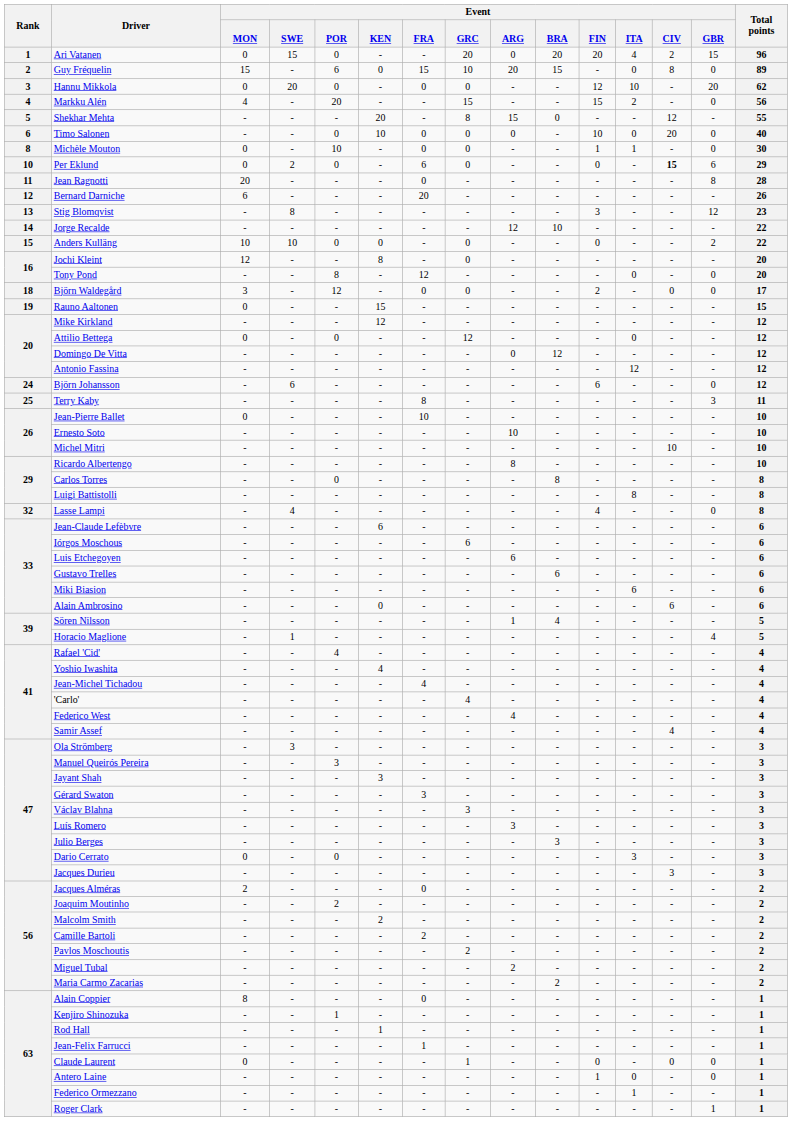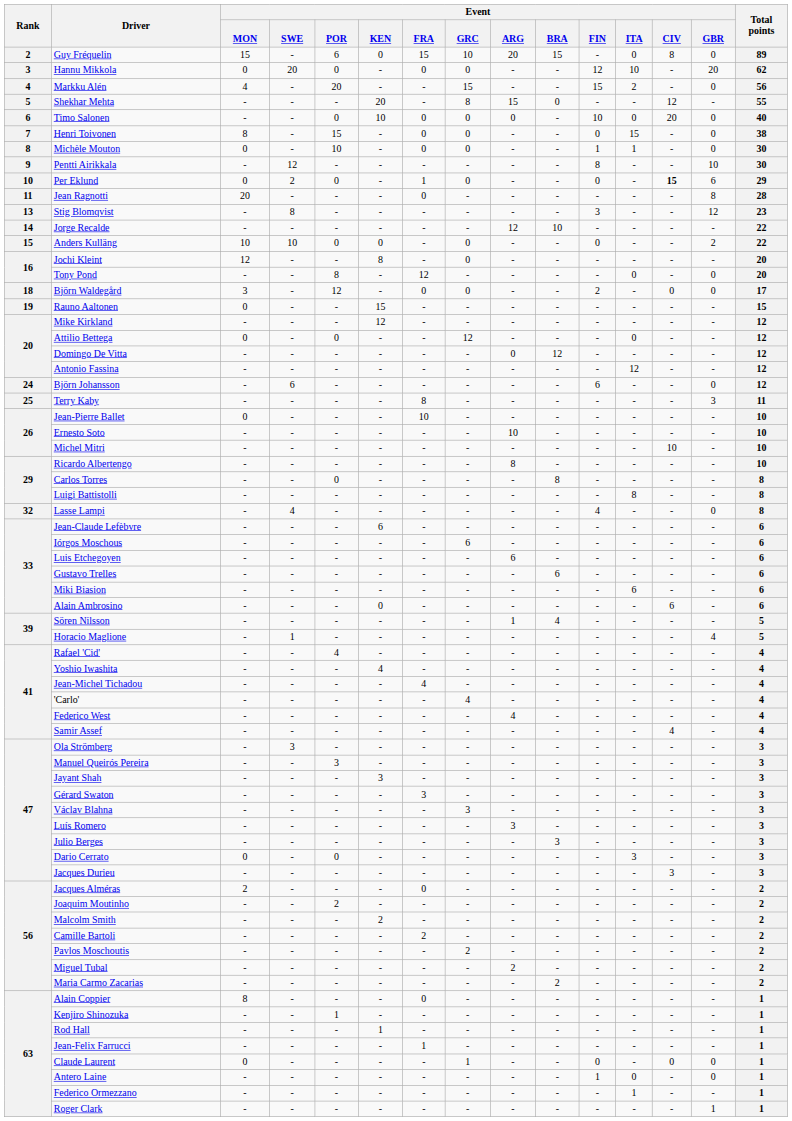 <table class="wikitable" width=100% style="text-align:center;">
 <tr>
 <th rowspan=2>Rank</th>
 <th rowspan=2>Driver</th>
 <th colspan=12>Event</th>
 <th rowspan=2>Total<br>points</th>
 </tr>
 <tr valign="bottom">
 <th><br><a href='#'>MON</a></th>
 <th><br><a href='#'>SWE</a></th>
 <th><br><a href='#'>POR</a></th>
 <th><br><a href='#'>KEN</a></th>
 <th><br><a href='#'>FRA</a></th>
 <th><br><a href='#'>GRC</a></th>
 <th><br><a href='#'>ARG</a></th>
 <th><br><a href='#'>BRA</a></th>
 <th><br><a href='#'>FIN</a></th>
 <th><br><a href='#'>ITA</a></th>
 <th><br><a href='#'>CIV</a></th>
 <th><br><a href='#'>GBR</a></th>
-</tr>
-<tr>
-<th>1</th>
-<td align=left> <a href='#'>Ari Vatanen</a></td>
-<td>0</td>
-<td>15</td>
-<td>0</td>
-<td>-</td>
-<td>-</td>
-<td>20</td>
-<td>0</td>
-<td>20</td>
-<td>20</td>
-<td>4</td>
-<td>2</td>
-<td>15</td>
-<th>96</th>
 </tr>
 <tr>
 <th>2</th>
 <td align=left> <a href='#'>Guy Fréquelin</a></td>
 <td>15</td>
 <td>-</td>
 <td>6</td>
 <td>0</td>
 <td>15</td>
 <td>10</td>
 <td>20</td>
 <td>15</td>
 <td>-</td>
 <td>0</td>
 <td>8</td>
 <td>0</td>
 <th>89</th>
 </tr>
 <tr>
 <th>3</th>
 <td align=left> <a href='#'>Hannu Mikkola</a></td>
 <td>0</td>
 <td>20</td>
 <td>0</td>
 <td>-</td>
 <td>0</td>
 <td>0</td>
 <td>-</td>
 <td>-</td>
 <td>12</td>
 <td>10</td>
 <td>-</td>
 <td>20</td>
 <th>62</th>
 </tr>
 <tr>
 <th>4</th>
 <td align=left> <a href='#'>Markku Alén</a></td>
 <td>4</td>
 <td>-</td>
 <td>20</td>
 <td>-</td>
 <td>-</td>
 <td>15</td>
 <td>-</td>
 <td>-</td>
 <td>15</td>
 <td>2</td>
 <td>-</td>
 <td>0</td>
 <th>56</th>
 </tr>
 <tr>
 <th>5</th>
 <td align=left> <a href='#'>Shekhar Mehta</a></td>
 <td>-</td>
 <td>-</td>
 <td>-</td>
 <td>20</td>
 <td>-</td>
 <td>8</td>
 <td>15</td>
 <td>0</td>
 <td>-</td>
 <td>-</td>
 <td>12</td>
 <td>-</td>
 <th>55</th>
 </tr>
 <tr>
 <th>6</th>
 <td align=left> <a href='#'>Timo Salonen</a></td>
 <td>-</td>
 <td>-</td>
 <td>0</td>
 <td>10</td>
 <td>0</td>
 <td>0</td>
 <td>0</td>
 <td>-</td>
 <td>10</td>
 <td>0</td>
 <td>20</td>
 <td>0</td>
 <th>40</th>
 </tr>
 <tr>
+<th>7</th>
+<td align=left> <a href='#'>Henri Toivonen</a></td>
+<td>8</td>
+<td>-</td>
+<td>15</td>
+<td>-</td>
+<td>0</td>
+<td>0</td>
+<td>-</td>
+<td>-</td>
+<td>0</td>
+<td>15</td>
+<td>-</td>
+<td>0</td>
+<th>38</th>
+</tr>
+<tr>
 <th>8</th>
 <td align=left> <a href='#'>Michèle Mouton</a></td>
 <td>0</td>
 <td>-</td>
 <td>10</td>
 <td>-</td>
 <td>0</td>
 <td>0</td>
 <td>-</td>
 <td>-</td>
 <td>1</td>
 <td>1</td>
 <td>-</td>
 <td>0</td>
 <th>30</th>
 </tr>
 <tr>
+<th>9</th>
+<td align=left> <a href='#'>Pentti Airikkala</a></td>
+<td>-</td>
+<td>12</td>
+<td>-</td>
+<td>-</td>
+<td>-</td>
+<td>-</td>
+<td>-</td>
+<td>-</td>
+<td>8</td>
+<td>-</td>
+<td>-</td>
+<td>10</td>
+<th>30</th>
+</tr>
+<tr>
 <th>10</th>
 <td align=left> <a href='#'>Per Eklund</a></td>
 <td>0</td>
 <td>2</td>
 <td>0</td>
 <td>-</td>
-<td>6</td>
+<td>1</td>
 <td>0</td>
 <td>-</td>
 <td>-</td>
 <td>0</td>
 <td>-</td>
 <td><strong>15</strong></td>
 <td>6</td>
 <th>29</th>
 </tr>
 <tr>
 <th>11</th>
 <td align=left> <a href='#'>Jean Ragnotti</a></td>
 <td>20</td>
 <td>-</td>
 <td>-</td>
 <td>-</td>
 <td>0</td>
 <td>-</td>
 <td>-</td>
 <td>-</td>
 <td>-</td>
 <td>-</td>
 <td>-</td>
 <td>8</td>
 <th>28</th>
-</tr>
-<tr>
-<th>12</th>
-<td align=left> <a href='#'>Bernard Darniche</a></td>
-<td>6</td>
-<td>-</td>
-<td>-</td>
-<td>-</td>
-<td>20</td>
-<td>-</td>
-<td>-</td>
-<td>-</td>
-<td>-</td>
-<td>-</td>
-<td>-</td>
-<td>-</td>
-<th>26</th>
 </tr>
 <tr>
 <th>13</th>
 <td align=left> <a href='#'>Stig Blomqvist</a></td>
 <td>-</td>
 <td>8</td>
 <td>-</td>
 <td>-</td>
 <td>-</td>
 <td>-</td>
 <td>-</td>
 <td>-</td>
 <td>3</td>
 <td>-</td>
 <td>-</td>
 <td>12</td>
 <th>23</th>
 </tr>
 <tr>
 <th>14</th>
 <td align=left> <a href='#'>Jorge Recalde</a></td>
 <td>-</td>
 <td>-</td>
 <td>-</td>
 <td>-</td>
 <td>-</td>
 <td>-</td>
 <td>12</td>
 <td>10</td>
 <td>-</td>
 <td>-</td>
 <td>-</td>
 <td>-</td>
 <th>22</th>
 </tr>
 <tr>
 <th>15</th>
 <td align=left> <a href='#'>Anders Kulläng</a></td>
 <td>10</td>
 <td>10</td>
 <td>0</td>
 <td>0</td>
 <td>-</td>
 <td>0</td>
 <td>-</td>
 <td>-</td>
 <td>0</td>
 <td>-</td>
 <td>-</td>
 <td>2</td>
 <th>22</th>
 </tr>
 <tr>
 <th rowspan=2>16</th>
 <td align=left> <a href='#'>Jochi Kleint</a></td>
 <td>12</td>
 <td>-</td>
 <td>-</td>
 <td>8</td>
 <td>-</td>
 <td>0</td>
 <td>-</td>
 <td>-</td>
 <td>-</td>
 <td>-</td>
 <td>-</td>
 <td>-</td>
 <th>20</th>
 </tr>
 <tr>
 <td align=left> <a href='#'>Tony Pond</a></td>
 <td>-</td>
 <td>-</td>
 <td>8</td>
 <td>-</td>
 <td>12</td>
 <td>-</td>
 <td>-</td>
 <td>-</td>
 <td>-</td>
 <td>0</td>
 <td>-</td>
 <td>0</td>
 <th>20</th>
 </tr>
 <tr>
 <th>18</th>
 <td align=left> <a href='#'>Björn Waldegård</a></td>
 <td>3</td>
 <td>-</td>
 <td>12</td>
 <td>-</td>
 <td>0</td>
 <td>0</td>
 <td>-</td>
 <td>-</td>
 <td>2</td>
 <td>-</td>
 <td>0</td>
 <td>0</td>
 <th>17</th>
 </tr>
 <tr>
 <th>19</th>
 <td align=left> <a href='#'>Rauno Aaltonen</a></td>
 <td>0</td>
 <td>-</td>
 <td>-</td>
 <td>15</td>
 <td>-</td>
 <td>-</td>
 <td>-</td>
 <td>-</td>
 <td>-</td>
 <td>-</td>
 <td>-</td>
 <td>-</td>
 <th>15</th>
 </tr>
 <tr>
 <th rowspan=4>20</th>
 <td align=left> <a href='#'>Mike Kirkland</a></td>
 <td>-</td>
 <td>-</td>
 <td>-</td>
 <td>12</td>
 <td>-</td>
 <td>-</td>
 <td>-</td>
 <td>-</td>
 <td>-</td>
 <td>-</td>
 <td>-</td>
 <td>-</td>
 <th>12</th>
 </tr>
 <tr>
 <td align=left> <a href='#'>Attilio Bettega</a></td>
 <td>0</td>
 <td>-</td>
 <td>0</td>
 <td>-</td>
 <td>-</td>
 <td>12</td>
 <td>-</td>
 <td>-</td>
 <td>-</td>
 <td>0</td>
 <td>-</td>
 <td>-</td>
 <th>12</th>
 </tr>
 <tr>
 <td align=left> <a href='#'>Domingo De Vitta</a></td>
 <td>-</td>
 <td>-</td>
 <td>-</td>
 <td>-</td>
 <td>-</td>
 <td>-</td>
 <td>0</td>
 <td>12</td>
 <td>-</td>
 <td>-</td>
 <td>-</td>
 <td>-</td>
 <th>12</th>
 </tr>
 <tr>
 <td align=left> <a href='#'>Antonio Fassina</a></td>
 <td>-</td>
 <td>-</td>
 <td>-</td>
 <td>-</td>
 <td>-</td>
 <td>-</td>
 <td>-</td>
 <td>-</td>
 <td>-</td>
 <td>12</td>
 <td>-</td>
 <td>-</td>
 <th>12</th>
 </tr>
 <tr>
 <th>24</th>
 <td align=left> <a href='#'>Björn Johansson</a></td>
 <td>-</td>
 <td>6</td>
 <td>-</td>
 <td>-</td>
 <td>-</td>
 <td>-</td>
 <td>-</td>
 <td>-</td>
 <td>6</td>
 <td>-</td>
 <td>-</td>
 <td>0</td>
 <th>12</th>
 </tr>
 <tr>
 <th>25</th>
 <td align=left> <a href='#'>Terry Kaby</a></td>
 <td>-</td>
 <td>-</td>
 <td>-</td>
 <td>-</td>
 <td>8</td>
 <td>-</td>
 <td>-</td>
 <td>-</td>
 <td>-</td>
 <td>-</td>
 <td>-</td>
 <td>3</td>
 <th>11</th>
 </tr>
 <tr>
 <th rowspan=3>26</th>
 <td align=left> <a href='#'>Jean-Pierre Ballet</a></td>
 <td>0</td>
 <td>-</td>
 <td>-</td>
 <td>-</td>
 <td>10</td>
 <td>-</td>
 <td>-</td>
 <td>-</td>
 <td>-</td>
 <td>-</td>
 <td>-</td>
 <td>-</td>
 <th>10</th>
 </tr>
 <tr>
 <td align=left> <a href='#'>Ernesto Soto</a></td>
 <td>-</td>
 <td>-</td>
 <td>-</td>
 <td>-</td>
 <td>-</td>
 <td>-</td>
 <td>10</td>
 <td>-</td>
 <td>-</td>
 <td>-</td>
 <td>-</td>
 <td>-</td>
 <th>10</th>
 </tr>
 <tr>
 <td align=left> <a href='#'>Michel Mitri</a></td>
 <td>-</td>
 <td>-</td>
 <td>-</td>
 <td>-</td>
 <td>-</td>
 <td>-</td>
 <td>-</td>
 <td>-</td>
 <td>-</td>
 <td>-</td>
 <td>10</td>
 <td>-</td>
 <th>10</th>
 </tr>
 <tr>
 <th rowspan=3>29</th>
 <td align=left> <a href='#'>Ricardo Albertengo</a></td>
 <td>-</td>
 <td>-</td>
 <td>-</td>
 <td>-</td>
 <td>-</td>
 <td>-</td>
 <td>8</td>
 <td>-</td>
 <td>-</td>
 <td>-</td>
 <td>-</td>
 <td>-</td>
 <th>10</th>
 </tr>
 <tr>
 <td align=left> <a href='#'>Carlos Torres</a></td>
 <td>-</td>
 <td>-</td>
 <td>0</td>
 <td>-</td>
 <td>-</td>
 <td>-</td>
 <td>-</td>
 <td>8</td>
 <td>-</td>
 <td>-</td>
 <td>-</td>
 <td>-</td>
 <th>8</th>
 </tr>
 <tr>
 <td align=left> <a href='#'>Luigi Battistolli</a></td>
 <td>-</td>
 <td>-</td>
 <td>-</td>
 <td>-</td>
 <td>-</td>
 <td>-</td>
 <td>-</td>
 <td>-</td>
 <td>-</td>
 <td>8</td>
 <td>-</td>
 <td>-</td>
 <th>8</th>
 </tr>
 <tr>
 <th>32</th>
 <td align=left> <a href='#'>Lasse Lampi</a></td>
 <td>-</td>
 <td>4</td>
 <td>-</td>
 <td>-</td>
 <td>-</td>
 <td>-</td>
 <td>-</td>
 <td>-</td>
 <td>4</td>
 <td>-</td>
 <td>-</td>
 <td>0</td>
 <th>8</th>
 </tr>
 <tr>
 <th rowspan=6>33</th>
 <td align=left> <a href='#'>Jean-Claude Lefèbvre</a></td>
 <td>-</td>
 <td>-</td>
 <td>-</td>
 <td>6</td>
 <td>-</td>
 <td>-</td>
 <td>-</td>
 <td>-</td>
 <td>-</td>
 <td>-</td>
 <td>-</td>
 <td>-</td>
 <th>6</th>
 </tr>
 <tr>
 <td align=left> <a href='#'>Iórgos Moschous</a></td>
 <td>-</td>
 <td>-</td>
 <td>-</td>
 <td>-</td>
 <td>-</td>
 <td>6</td>
 <td>-</td>
 <td>-</td>
 <td>-</td>
 <td>-</td>
 <td>-</td>
 <td>-</td>
 <th>6</th>
 </tr>
 <tr>
 <td align=left> <a href='#'>Luis Etchegoyen</a></td>
 <td>-</td>
 <td>-</td>
 <td>-</td>
 <td>-</td>
 <td>-</td>
 <td>-</td>
 <td>6</td>
 <td>-</td>
 <td>-</td>
 <td>-</td>
 <td>-</td>
 <td>-</td>
 <th>6</th>
 </tr>
 <tr>
 <td align=left> <a href='#'>Gustavo Trelles</a></td>
 <td>-</td>
 <td>-</td>
 <td>-</td>
 <td>-</td>
 <td>-</td>
 <td>-</td>
 <td>-</td>
 <td>6</td>
 <td>-</td>
 <td>-</td>
 <td>-</td>
 <td>-</td>
 <th>6</th>
 </tr>
 <tr>
 <td align=left> <a href='#'>Miki Biasion</a></td>
 <td>-</td>
 <td>-</td>
 <td>-</td>
 <td>-</td>
 <td>-</td>
 <td>-</td>
 <td>-</td>
 <td>-</td>
 <td>-</td>
 <td>6</td>
 <td>-</td>
 <td>-</td>
 <th>6</th>
 </tr>
 <tr>
 <td align=left> <a href='#'>Alain Ambrosino</a></td>
 <td>-</td>
 <td>-</td>
 <td>-</td>
 <td>0</td>
 <td>-</td>
 <td>-</td>
 <td>-</td>
 <td>-</td>
 <td>-</td>
 <td>-</td>
 <td>6</td>
 <td>-</td>
 <th>6</th>
 </tr>
 <tr>
 <th rowspan=2>39</th>
 <td align=left> <a href='#'>Sören Nilsson</a></td>
 <td>-</td>
 <td>-</td>
 <td>-</td>
 <td>-</td>
 <td>-</td>
 <td>-</td>
 <td>1</td>
 <td>4</td>
 <td>-</td>
 <td>-</td>
 <td>-</td>
 <td>-</td>
 <th>5</th>
 </tr>
 <tr>
 <td align=left> <a href='#'>Horacio Maglione</a></td>
 <td>-</td>
 <td>1</td>
 <td>-</td>
 <td>-</td>
 <td>-</td>
 <td>-</td>
 <td>-</td>
 <td>-</td>
 <td>-</td>
 <td>-</td>
 <td>-</td>
 <td>4</td>
 <th>5</th>
 </tr>
 <tr>
 <th rowspan=6>41</th>
 <td align=left> <a href='#'>Rafael 'Cid'</a></td>
 <td>-</td>
 <td>-</td>
 <td>4</td>
 <td>-</td>
 <td>-</td>
 <td>-</td>
 <td>-</td>
 <td>-</td>
 <td>-</td>
 <td>-</td>
 <td>-</td>
 <td>-</td>
 <th>4</th>
 </tr>
 <tr>
 <td align=left> <a href='#'>Yoshio Iwashita</a></td>
 <td>-</td>
 <td>-</td>
 <td>-</td>
 <td>4</td>
 <td>-</td>
 <td>-</td>
 <td>-</td>
 <td>-</td>
 <td>-</td>
 <td>-</td>
 <td>-</td>
 <td>-</td>
 <th>4</th>
 </tr>
 <tr>
 <td align=left> <a href='#'>Jean-Michel Tichadou</a></td>
 <td>-</td>
 <td>-</td>
 <td>-</td>
 <td>-</td>
 <td>4</td>
 <td>-</td>
 <td>-</td>
 <td>-</td>
 <td>-</td>
 <td>-</td>
 <td>-</td>
 <td>-</td>
 <th>4</th>
 </tr>
 <tr>
 <td align=left> 'Carlo'</td>
 <td>-</td>
 <td>-</td>
 <td>-</td>
 <td>-</td>
 <td>-</td>
 <td>4</td>
 <td>-</td>
 <td>-</td>
 <td>-</td>
 <td>-</td>
 <td>-</td>
 <td>-</td>
 <th>4</th>
 </tr>
 <tr>
 <td align=left> <a href='#'>Federico West</a></td>
 <td>-</td>
 <td>-</td>
 <td>-</td>
 <td>-</td>
 <td>-</td>
 <td>-</td>
 <td>4</td>
 <td>-</td>
 <td>-</td>
 <td>-</td>
 <td>-</td>
 <td>-</td>
 <th>4</th>
 </tr>
 <tr>
 <td align=left> <a href='#'>Samir Assef</a></td>
 <td>-</td>
 <td>-</td>
 <td>-</td>
 <td>-</td>
 <td>-</td>
 <td>-</td>
 <td>-</td>
 <td>-</td>
 <td>-</td>
 <td>-</td>
 <td>4</td>
 <td>-</td>
 <th>4</th>
 </tr>
 <tr>
 <th rowspan=9>47</th>
 <td align=left> <a href='#'>Ola Strömberg</a></td>
 <td>-</td>
 <td>3</td>
 <td>-</td>
 <td>-</td>
 <td>-</td>
 <td>-</td>
 <td>-</td>
 <td>-</td>
 <td>-</td>
 <td>-</td>
 <td>-</td>
 <td>-</td>
 <th>3</th>
 </tr>
 <tr>
 <td align=left> <a href='#'>Manuel Queirós Pereira</a></td>
 <td>-</td>
 <td>-</td>
 <td>3</td>
 <td>-</td>
 <td>-</td>
 <td>-</td>
 <td>-</td>
 <td>-</td>
 <td>-</td>
 <td>-</td>
 <td>-</td>
 <td>-</td>
 <th>3</th>
 </tr>
 <tr>
 <td align=left> <a href='#'>Jayant Shah</a></td>
 <td>-</td>
 <td>-</td>
 <td>-</td>
 <td>3</td>
 <td>-</td>
 <td>-</td>
 <td>-</td>
 <td>-</td>
 <td>-</td>
 <td>-</td>
 <td>-</td>
 <td>-</td>
 <th>3</th>
 </tr>
 <tr>
 <td align=left> <a href='#'>Gérard Swaton</a></td>
 <td>-</td>
 <td>-</td>
 <td>-</td>
 <td>-</td>
 <td>3</td>
 <td>-</td>
 <td>-</td>
 <td>-</td>
 <td>-</td>
 <td>-</td>
 <td>-</td>
 <td>-</td>
 <th>3</th>
 </tr>
 <tr>
 <td align=left> <a href='#'>Václav Blahna</a></td>
 <td>-</td>
 <td>-</td>
 <td>-</td>
 <td>-</td>
 <td>-</td>
 <td>3</td>
 <td>-</td>
 <td>-</td>
 <td>-</td>
 <td>-</td>
 <td>-</td>
 <td>-</td>
 <th>3</th>
 </tr>
 <tr>
 <td align=left> <a href='#'>Luís Romero</a></td>
 <td>-</td>
 <td>-</td>
 <td>-</td>
 <td>-</td>
 <td>-</td>
 <td>-</td>
 <td>3</td>
 <td>-</td>
 <td>-</td>
 <td>-</td>
 <td>-</td>
 <td>-</td>
 <th>3</th>
 </tr>
 <tr>
 <td align=left> <a href='#'>Julio Berges</a></td>
 <td>-</td>
 <td>-</td>
 <td>-</td>
 <td>-</td>
 <td>-</td>
 <td>-</td>
 <td>-</td>
 <td>3</td>
 <td>-</td>
 <td>-</td>
 <td>-</td>
 <td>-</td>
 <th>3</th>
 </tr>
 <tr>
 <td align=left> <a href='#'>Dario Cerrato</a></td>
 <td>0</td>
 <td>-</td>
 <td>0</td>
 <td>-</td>
 <td>-</td>
 <td>-</td>
 <td>-</td>
 <td>-</td>
 <td>-</td>
 <td>3</td>
 <td>-</td>
 <td>-</td>
 <th>3</th>
 </tr>
 <tr>
 <td align=left> <a href='#'>Jacques Durieu</a></td>
 <td>-</td>
 <td>-</td>
 <td>-</td>
 <td>-</td>
 <td>-</td>
 <td>-</td>
 <td>-</td>
 <td>-</td>
 <td>-</td>
 <td>-</td>
 <td>3</td>
 <td>-</td>
 <th>3</th>
 </tr>
 <tr>
 <th rowspan=7>56</th>
 <td align=left> <a href='#'>Jacques Alméras</a></td>
 <td>2</td>
 <td>-</td>
 <td>-</td>
 <td>-</td>
 <td>0</td>
 <td>-</td>
 <td>-</td>
 <td>-</td>
 <td>-</td>
 <td>-</td>
 <td>-</td>
 <td>-</td>
 <th>2</th>
 </tr>
 <tr>
 <td align=left> <a href='#'>Joaquim Moutinho</a></td>
 <td>-</td>
 <td>-</td>
 <td>2</td>
 <td>-</td>
 <td>-</td>
 <td>-</td>
 <td>-</td>
 <td>-</td>
 <td>-</td>
 <td>-</td>
 <td>-</td>
 <td>-</td>
 <th>2</th>
 </tr>
 <tr>
 <td align=left> <a href='#'>Malcolm Smith</a></td>
 <td>-</td>
 <td>-</td>
 <td>-</td>
 <td>2</td>
 <td>-</td>
 <td>-</td>
 <td>-</td>
 <td>-</td>
 <td>-</td>
 <td>-</td>
 <td>-</td>
 <td>-</td>
 <th>2</th>
 </tr>
 <tr>
 <td align=left> <a href='#'>Camille Bartoli</a></td>
 <td>-</td>
 <td>-</td>
 <td>-</td>
 <td>-</td>
 <td>2</td>
 <td>-</td>
 <td>-</td>
 <td>-</td>
 <td>-</td>
 <td>-</td>
 <td>-</td>
 <td>-</td>
 <th>2</th>
 </tr>
 <tr>
 <td align=left> <a href='#'>Pavlos Moschoutis</a></td>
 <td>-</td>
 <td>-</td>
 <td>-</td>
 <td>-</td>
 <td>-</td>
 <td>2</td>
 <td>-</td>
 <td>-</td>
 <td>-</td>
 <td>-</td>
 <td>-</td>
 <td>-</td>
 <th>2</th>
 </tr>
 <tr>
 <td align=left> <a href='#'>Miguel Tubal</a></td>
 <td>-</td>
 <td>-</td>
 <td>-</td>
 <td>-</td>
 <td>-</td>
 <td>-</td>
 <td>2</td>
 <td>-</td>
 <td>-</td>
 <td>-</td>
 <td>-</td>
 <td>-</td>
 <th>2</th>
 </tr>
 <tr>
 <td align=left> <a href='#'>Maria Carmo Zacarias</a></td>
 <td>-</td>
 <td>-</td>
 <td>-</td>
 <td>-</td>
 <td>-</td>
 <td>-</td>
 <td>-</td>
 <td>2</td>
 <td>-</td>
 <td>-</td>
 <td>-</td>
 <td>-</td>
 <th>2</th>
 </tr>
 <tr>
 <th rowspan=8>63</th>
 <td align=left> <a href='#'>Alain Coppier</a></td>
 <td>8</td>
 <td>-</td>
 <td>-</td>
 <td>-</td>
 <td>0</td>
 <td>-</td>
 <td>-</td>
 <td>-</td>
 <td>-</td>
 <td>-</td>
 <td>-</td>
 <td>-</td>
 <th>1</th>
 </tr>
 <tr>
 <td align=left> <a href='#'>Kenjiro Shinozuka</a></td>
 <td>-</td>
 <td>-</td>
 <td>1</td>
 <td>-</td>
 <td>-</td>
 <td>-</td>
 <td>-</td>
 <td>-</td>
 <td>-</td>
 <td>-</td>
 <td>-</td>
 <td>-</td>
 <th>1</th>
 </tr>
 <tr>
 <td align=left> <a href='#'>Rod Hall</a></td>
 <td>-</td>
 <td>-</td>
 <td>-</td>
 <td>1</td>
 <td>-</td>
 <td>-</td>
 <td>-</td>
 <td>-</td>
 <td>-</td>
 <td>-</td>
 <td>-</td>
 <td>-</td>
 <th>1</th>
 </tr>
 <tr>
 <td align=left> <a href='#'>Jean-Felix Farrucci</a></td>
 <td>-</td>
 <td>-</td>
 <td>-</td>
 <td>-</td>
 <td>1</td>
 <td>-</td>
 <td>-</td>
 <td>-</td>
 <td>-</td>
 <td>-</td>
 <td>-</td>
 <td>-</td>
 <th>1</th>
 </tr>
 <tr>
 <td align=left> <a href='#'>Claude Laurent</a></td>
 <td>0</td>
 <td>-</td>
 <td>-</td>
 <td>-</td>
 <td>-</td>
 <td>1</td>
 <td>-</td>
 <td>-</td>
 <td>0</td>
 <td>-</td>
 <td>0</td>
 <td>0</td>
 <th>1</th>
 </tr>
 <tr>
 <td align=left> <a href='#'>Antero Laine</a></td>
 <td>-</td>
 <td>-</td>
 <td>-</td>
 <td>-</td>
 <td>-</td>
 <td>-</td>
 <td>-</td>
 <td>-</td>
 <td>1</td>
 <td>0</td>
 <td>-</td>
 <td>0</td>
 <th>1</th>
 </tr>
 <tr>
 <td align=left> <a href='#'>Federico Ormezzano</a></td>
 <td>-</td>
 <td>-</td>
 <td>-</td>
 <td>-</td>
 <td>-</td>
 <td>-</td>
 <td>-</td>
 <td>-</td>
 <td>-</td>
 <td>1</td>
 <td>-</td>
 <td>-</td>
 <th>1</th>
 </tr>
 <tr>
 <td align=left> <a href='#'>Roger Clark</a></td>
 <td>-</td>
 <td>-</td>
 <td>-</td>
 <td>-</td>
 <td>-</td>
 <td>-</td>
 <td>-</td>
 <td>-</td>
 <td>-</td>
 <td>-</td>
 <td>-</td>
 <td>1</td>
 <th>1</th>
 </tr>
 </table>
